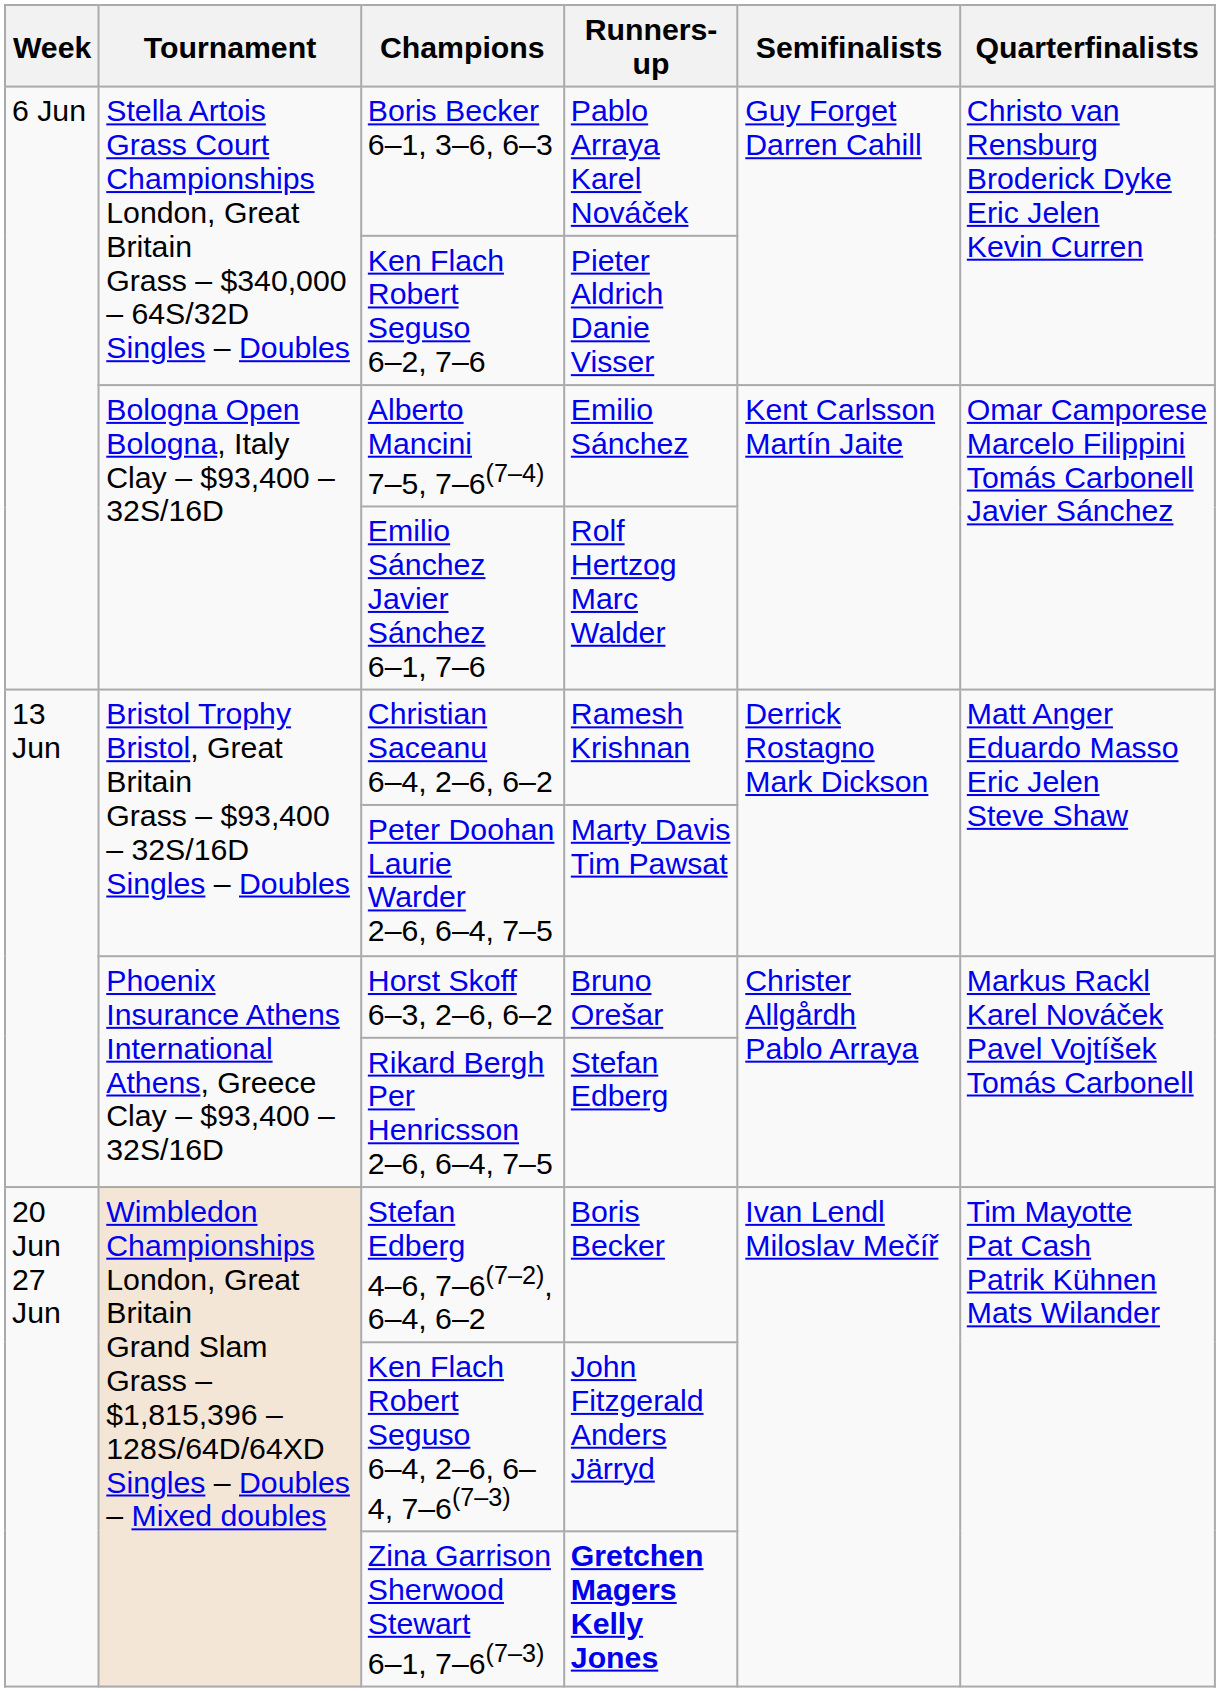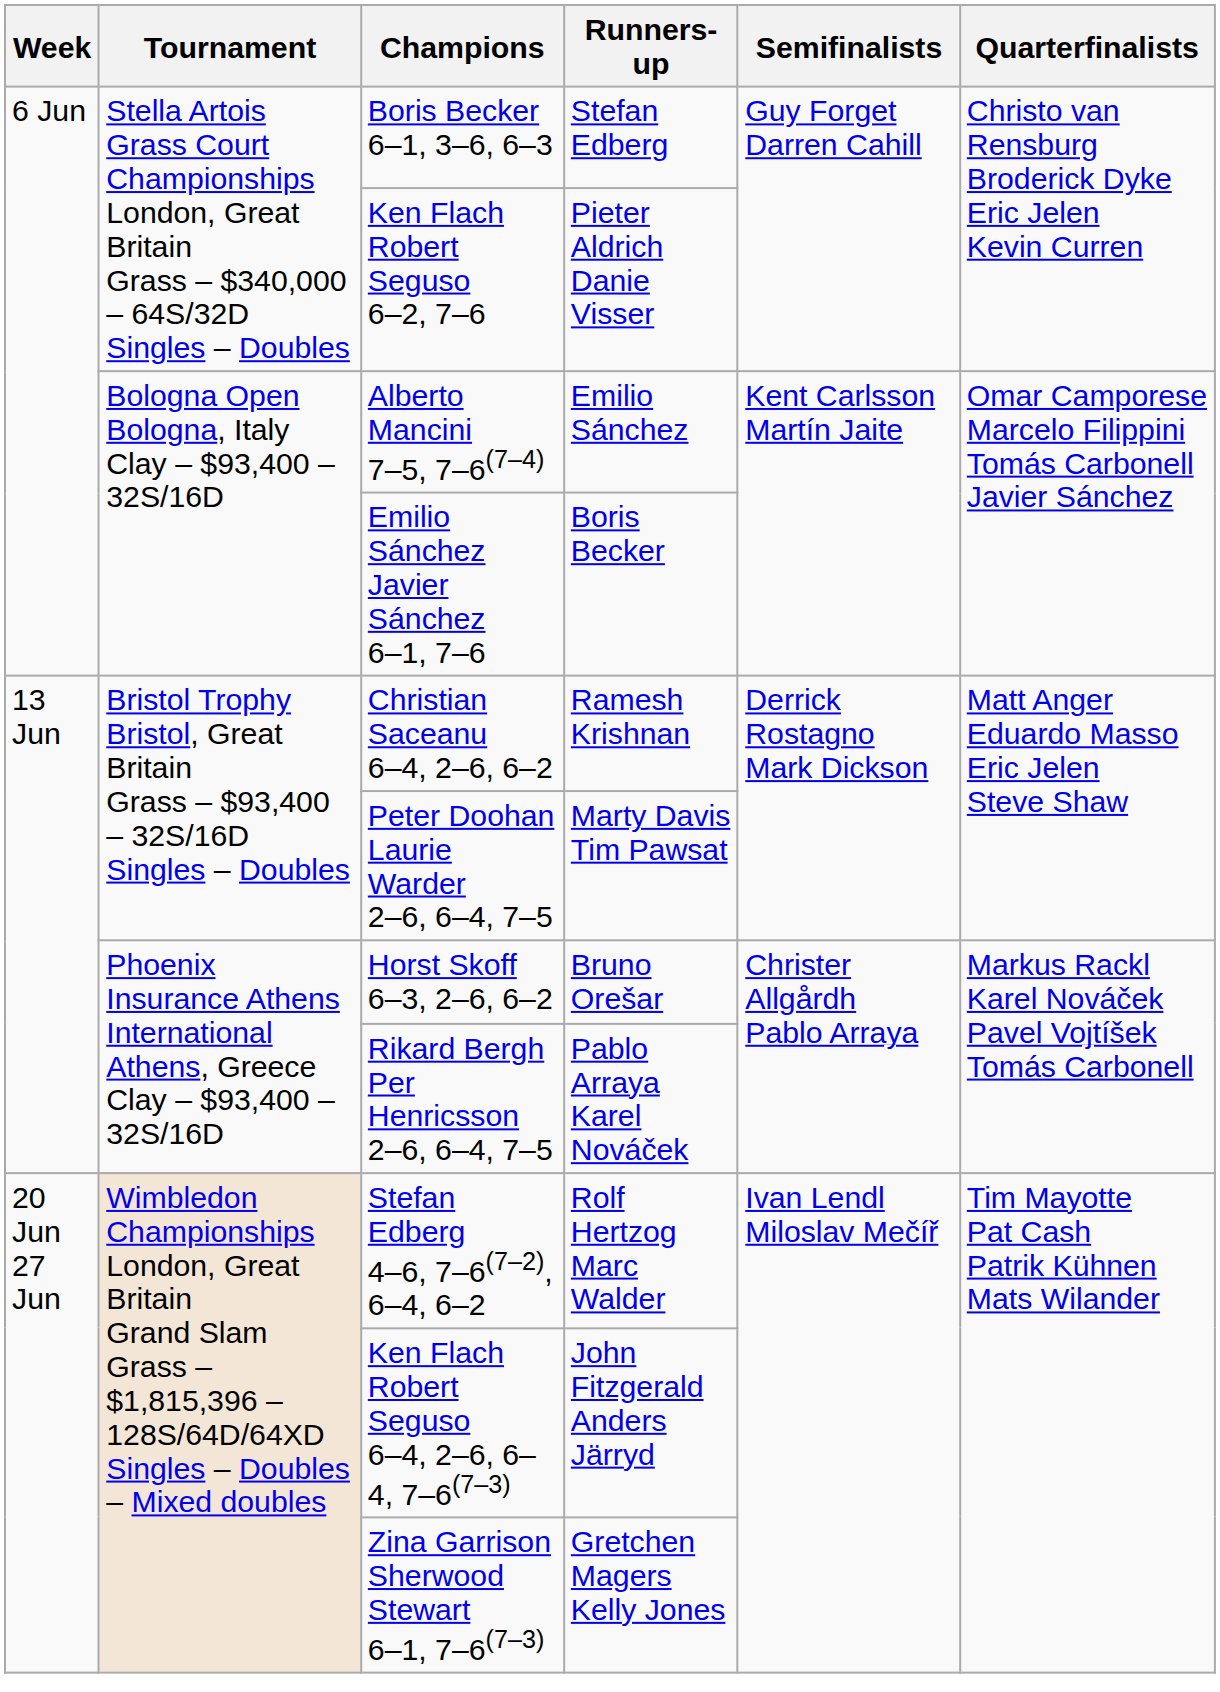 <table class=wikitable style=font-size:95%>
 <tr>
 <th style="width:48px;">Week</th>
 <th style="width:250px;">Tournament</th>
 <th style="width:200px;">Champions</th>
 <th style="width:200px;">Runners-up</th>
 <th style="width:195px;">Semifinalists</th>
 <th style="width:195px;">Quarterfinalists</th>
 </tr>
 <tr valign=top>
 <td rowspan=4>6 Jun</td>
 <td rowspan=2><a href='#'>Stella Artois Grass Court Championships</a><br> London, Great Britain<br>Grass – $340,000 – 64S/32D <br> <a href='#'>Singles</a> – <a href='#'>Doubles</a></td>
 <td> <a href='#'>Boris Becker</a><br> 6–1, 3–6, 6–3</td>
-<td> <a href='#'>Pablo Arraya</a> <br>  <a href='#'>Karel Nováček</a></td>
+<td> <a href='#'>Stefan Edberg</a></td>
 <td rowspan=2> <a href='#'>Guy Forget</a><br> <a href='#'>Darren Cahill</a></td>
 <td rowspan=2> <a href='#'>Christo van Rensburg</a><br> <a href='#'>Broderick Dyke</a><br> <a href='#'>Eric Jelen</a><br> <a href='#'>Kevin Curren</a></td>
 </tr>
 <tr valign=top>
 <td> <a href='#'>Ken Flach</a> <br>  <a href='#'>Robert Seguso</a><br> 6–2, 7–6</td>
 <td> <a href='#'>Pieter Aldrich</a> <br>  <a href='#'>Danie Visser</a></td>
 </tr>
 <tr valign=top>
 <td rowspan=2><a href='#'>Bologna Open</a><br> <a href='#'>Bologna</a>, Italy<br>Clay – $93,400 – 32S/16D</td>
 <td> <a href='#'>Alberto Mancini</a><br> 7–5, 7–6<sup>(7–4)</sup></td>
 <td> <a href='#'>Emilio Sánchez</a></td>
 <td rowspan=2> <a href='#'>Kent Carlsson</a><br> <a href='#'>Martín Jaite</a></td>
 <td rowspan=2> <a href='#'>Omar Camporese</a><br> <a href='#'>Marcelo Filippini</a><br> <a href='#'>Tomás Carbonell</a><br> <a href='#'>Javier Sánchez</a></td>
 </tr>
 <tr valign=top>
 <td> <a href='#'>Emilio Sánchez</a> <br>  <a href='#'>Javier Sánchez</a><br> 6–1, 7–6</td>
-<td> <a href='#'>Rolf Hertzog</a> <br>  <a href='#'>Marc Walder</a></td>
+<td> <a href='#'>Boris Becker</a></td>
 </tr>
 <tr valign=top>
 <td rowspan=4>13 Jun</td>
 <td rowspan=2><a href='#'>Bristol Trophy</a><br> <a href='#'>Bristol</a>, Great Britain<br>Grass – $93,400 – 32S/16D <br> <a href='#'>Singles</a> – <a href='#'>Doubles</a></td>
 <td> <a href='#'>Christian Saceanu</a><br> 6–4, 2–6, 6–2</td>
 <td> <a href='#'>Ramesh Krishnan</a></td>
 <td rowspan=2> <a href='#'>Derrick Rostagno</a><br> <a href='#'>Mark Dickson</a></td>
 <td rowspan=2> <a href='#'>Matt Anger</a><br> <a href='#'>Eduardo Masso</a><br> <a href='#'>Eric Jelen</a><br> <a href='#'>Steve Shaw</a></td>
 </tr>
 <tr valign=top>
 <td> <a href='#'>Peter Doohan</a> <br>  <a href='#'>Laurie Warder</a><br> 2–6, 6–4, 7–5</td>
 <td> <a href='#'>Marty Davis</a> <br>  <a href='#'>Tim Pawsat</a></td>
 </tr>
 <tr valign=top>
 <td rowspan=2><a href='#'>Phoenix Insurance Athens International</a><br> <a href='#'>Athens</a>, Greece<br>Clay – $93,400 – 32S/16D</td>
 <td> <a href='#'>Horst Skoff</a><br> 6–3, 2–6, 6–2</td>
 <td> <a href='#'>Bruno Orešar</a></td>
 <td rowspan=2> <a href='#'>Christer Allgårdh</a><br> <a href='#'>Pablo Arraya</a></td>
 <td rowspan=2> <a href='#'>Markus Rackl</a><br> <a href='#'>Karel Nováček</a><br> <a href='#'>Pavel Vojtíšek</a><br> <a href='#'>Tomás Carbonell</a></td>
 </tr>
 <tr valign=top>
 <td> <a href='#'>Rikard Bergh</a> <br>  <a href='#'>Per Henricsson</a><br> 2–6, 6–4, 7–5</td>
-<td> <a href='#'>Stefan Edberg</a></td>
+<td> <a href='#'>Pablo Arraya</a> <br>  <a href='#'>Karel Nováček</a></td>
 </tr>
 <tr valign=top>
 <td rowspan=3>20 Jun<br>27 Jun</td>
 <td bgcolor="#F3E6D7" rowspan=3><a href='#'>Wimbledon Championships</a><br> London, Great Britain<br>Grand Slam<br>Grass – $1,815,396 – 128S/64D/64XD <br> <a href='#'>Singles</a> – <a href='#'>Doubles</a> – <a href='#'>Mixed doubles</a></td>
 <td> <a href='#'>Stefan Edberg</a><br> 4–6, 7–6<sup>(7–2)</sup>, 6–4, 6–2</td>
-<td> <a href='#'>Boris Becker</a></td>
+<td> <a href='#'>Rolf Hertzog</a> <br>  <a href='#'>Marc Walder</a></td>
 <td rowspan=3> <a href='#'>Ivan Lendl</a><br> <a href='#'>Miloslav Mečíř</a></td>
 <td rowspan=3> <a href='#'>Tim Mayotte</a><br> <a href='#'>Pat Cash</a><br> <a href='#'>Patrik Kühnen</a><br> <a href='#'>Mats Wilander</a></td>
 </tr>
 <tr valign=top>
 <td> <a href='#'>Ken Flach</a> <br>  <a href='#'>Robert Seguso</a><br> 6–4, 2–6, 6–4, 7–6<sup>(7–3)</sup></td>
 <td> <a href='#'>John Fitzgerald</a> <br>  <a href='#'>Anders Järryd</a></td>
 </tr>
 <tr valign=top>
 <td> <a href='#'>Zina Garrison</a> <br>  <a href='#'>Sherwood Stewart</a><br> 6–1, 7–6<sup>(7–3)</sup></td>
-<td><strong> <a href='#'>Gretchen Magers</a> <br>  <a href='#'>Kelly Jones</a></strong></td>
+<td> <a href='#'>Gretchen Magers</a> <br>  <a href='#'>Kelly Jones</a></td>
 </tr>
 </table>
